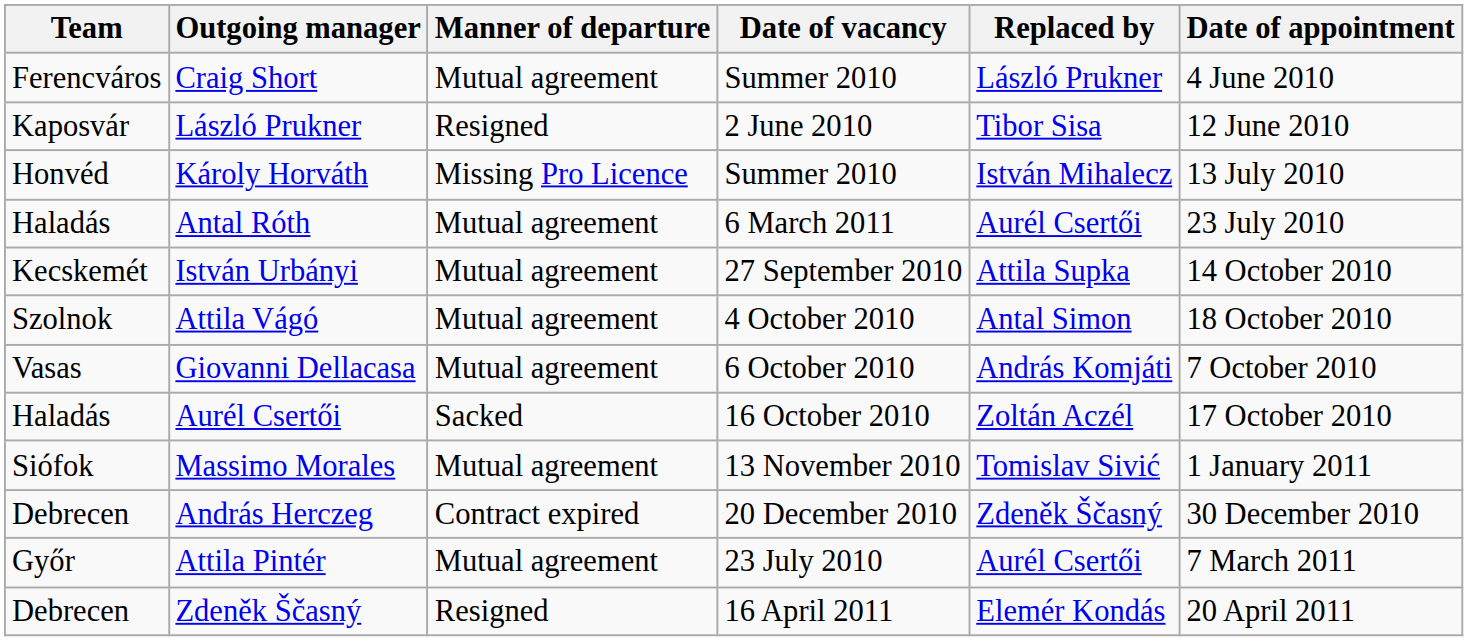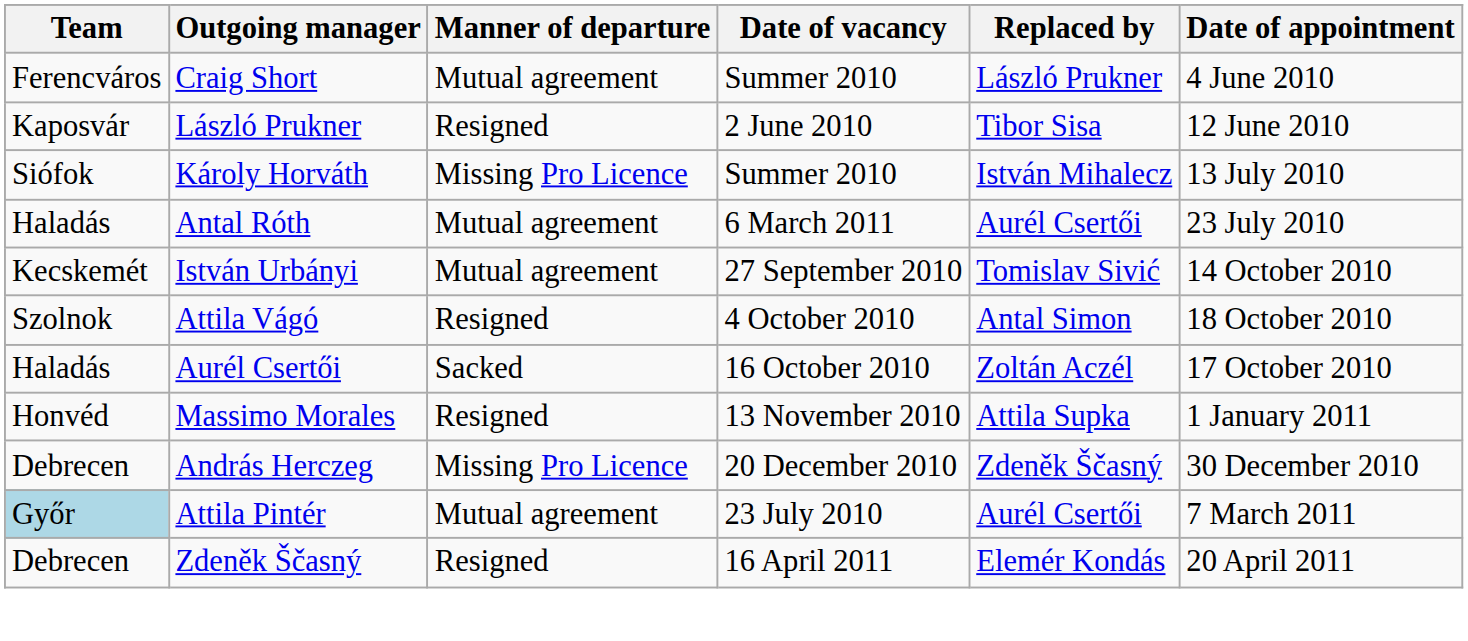 <table class="wikitable">
 <tr>
 <th>Team</th>
 <th>Outgoing manager</th>
 <th>Manner of departure</th>
 <th>Date of vacancy</th>
 <th>Replaced by</th>
 <th>Date of appointment</th>
 </tr>
 <tr>
 <td>Ferencváros</td>
 <td> <a href='#'>Craig Short</a></td>
 <td>Mutual agreement</td>
 <td>Summer 2010</td>
 <td> <a href='#'>László Prukner</a></td>
 <td>4 June 2010</td>
 </tr>
 <tr>
 <td>Kaposvár</td>
 <td> <a href='#'>László Prukner</a></td>
 <td>Resigned</td>
 <td>2 June 2010</td>
 <td> <a href='#'>Tibor Sisa</a></td>
 <td>12 June 2010</td>
 </tr>
 <tr>
-<td>Honvéd</td>
+<td>Siófok</td>
 <td> <a href='#'>Károly Horváth</a></td>
 <td>Missing <a href='#'>Pro Licence</a></td>
 <td>Summer 2010</td>
 <td> <a href='#'>István Mihalecz</a></td>
 <td>13 July 2010</td>
 </tr>
 <tr>
 <td>Haladás</td>
 <td> <a href='#'>Antal Róth</a></td>
 <td>Mutual agreement</td>
 <td>6 March 2011</td>
 <td> <a href='#'>Aurél Csertői</a></td>
 <td>23 July 2010</td>
 </tr>
 <tr>
 <td>Kecskemét</td>
 <td> <a href='#'>István Urbányi</a></td>
 <td>Mutual agreement</td>
 <td>27 September 2010</td>
-<td> <a href='#'>Attila Supka</a></td>
+<td> <a href='#'>Tomislav Sivić</a></td>
 <td>14 October 2010</td>
 </tr>
 <tr>
 <td>Szolnok</td>
 <td> <a href='#'>Attila Vágó</a></td>
-<td>Mutual agreement</td>
+<td>Resigned</td>
 <td>4 October 2010</td>
 <td> <a href='#'>Antal Simon</a></td>
 <td>18 October 2010</td>
-</tr>
-<tr>
-<td>Vasas</td>
-<td> <a href='#'>Giovanni Dellacasa</a></td>
-<td>Mutual agreement</td>
-<td>6 October 2010</td>
-<td> <a href='#'>András Komjáti</a></td>
-<td>7 October 2010</td>
 </tr>
 <tr>
 <td>Haladás</td>
 <td> <a href='#'>Aurél Csertői</a></td>
 <td>Sacked</td>
 <td>16 October 2010</td>
 <td> <a href='#'>Zoltán Aczél</a></td>
 <td>17 October 2010</td>
 </tr>
 <tr>
-<td>Siófok</td>
+<td>Honvéd</td>
 <td> <a href='#'>Massimo Morales</a></td>
-<td>Mutual agreement</td>
+<td>Resigned</td>
 <td>13 November 2010</td>
-<td> <a href='#'>Tomislav Sivić</a></td>
+<td> <a href='#'>Attila Supka</a></td>
 <td>1 January 2011</td>
 </tr>
 <tr>
 <td>Debrecen</td>
 <td> <a href='#'>András Herczeg</a></td>
-<td>Contract expired</td>
+<td>Missing <a href='#'>Pro Licence</a></td>
 <td>20 December 2010</td>
 <td> <a href='#'>Zdeněk Ščasný</a></td>
 <td>30 December 2010</td>
 </tr>
 <tr>
-<td>Győr</td>
+<td style="background: lightblue;">Győr</td>
 <td> <a href='#'>Attila Pintér</a></td>
 <td>Mutual agreement</td>
 <td>23 July 2010</td>
 <td> <a href='#'>Aurél Csertői</a></td>
 <td>7 March 2011</td>
 </tr>
 <tr>
 <td>Debrecen</td>
 <td> <a href='#'>Zdeněk Ščasný</a></td>
 <td>Resigned</td>
 <td>16 April 2011</td>
 <td> <a href='#'>Elemér Kondás</a></td>
 <td>20 April 2011</td>
 </tr>
 </table>
